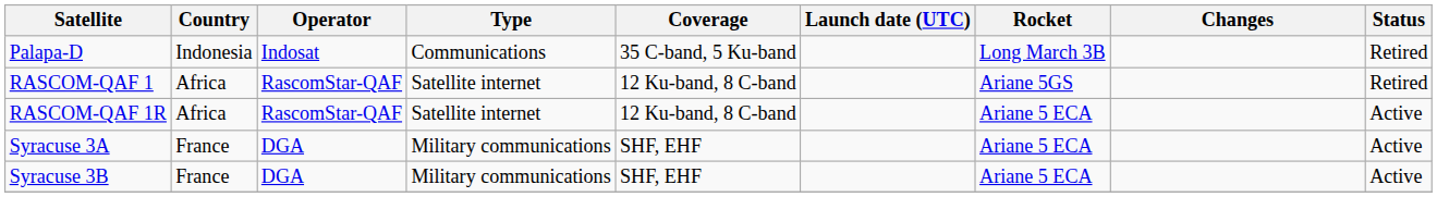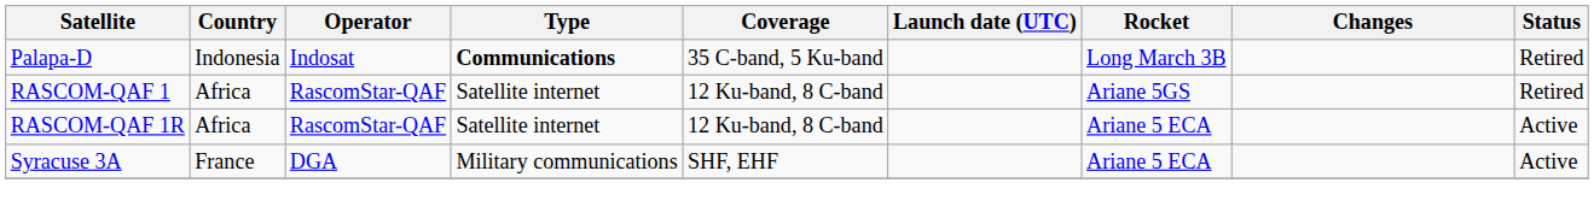 <table class="wikitable sortable" border="1"}>
 <tr>
 <th>Satellite</th>
 <th>Country</th>
 <th>Operator</th>
 <th>Type</th>
 <th>Coverage </th>
 <th>Launch date (<a href='#'>UTC</a>) </th>
 <th>Rocket</th>
 <th width="200pt">Changes</th>
 <th>Status </th>
 </tr>
 <tr>
 <td><a href='#'>Palapa-D</a></td>
 <td>Indonesia</td>
 <td><a href='#'>Indosat</a></td>
-<td>Communications</td>
+<td><strong>Communications</strong></td>
 <td>35 C-band, 5 Ku-band</td>
 <td></td>
 <td><a href='#'>Long March 3B</a></td>
 <td></td>
 <td>Retired</td>
 </tr>
 <tr>
 <td><a href='#'>RASCOM-QAF 1</a></td>
 <td>Africa</td>
 <td><a href='#'>RascomStar-QAF</a></td>
 <td>Satellite internet</td>
 <td>12 Ku-band, 8 C-band</td>
 <td></td>
 <td><a href='#'>Ariane 5GS</a></td>
 <td></td>
 <td>Retired</td>
 </tr>
 <tr>
 <td><a href='#'>RASCOM-QAF 1R</a></td>
 <td>Africa</td>
 <td><a href='#'>RascomStar-QAF</a></td>
 <td>Satellite internet</td>
 <td>12 Ku-band, 8 C-band</td>
 <td></td>
 <td><a href='#'>Ariane 5 ECA</a></td>
 <td></td>
 <td>Active</td>
 </tr>
 <tr>
 <td><a href='#'>Syracuse 3A</a></td>
 <td>France</td>
 <td><a href='#'>DGA</a></td>
 <td>Military communications</td>
 <td>SHF, EHF</td>
 <td></td>
 <td><a href='#'>Ariane 5 ECA</a></td>
 <td></td>
 <td>Active</td>
 </tr>
 <tr>
-<td><a href='#'>Syracuse 3B</a></td>
-<td>France</td>
-<td><a href='#'>DGA</a></td>
-<td>Military communications</td>
-<td>SHF, EHF</td>
-<td></td>
-<td><a href='#'>Ariane 5 ECA</a></td>
-<td></td>
-<td>Active</td>
-</tr>
-<tr>
 </tr>
 </table>
